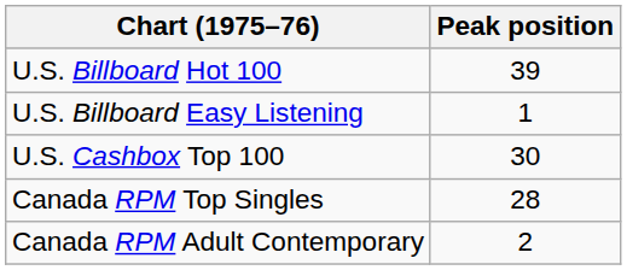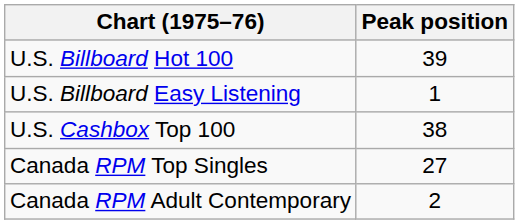 <table class="wikitable sortable">
 <tr>
 <th>Chart (1975–76)</th>
 <th>Peak position</th>
 </tr>
 <tr>
 <td>U.S. <em><a href='#'>Billboard</a></em> <a href='#'>Hot 100</a></td>
 <td style="text-align:center;">39</td>
 </tr>
 <tr>
 <td>U.S. <em>Billboard</em> <a href='#'>Easy Listening</a></td>
 <td style="text-align:center;">1</td>
 </tr>
 <tr>
 <td>U.S. <em><a href='#'>Cashbox</a></em> Top 100 </td>
-<td style="text-align:center;">30</td>
+<td style="text-align:center;">38</td>
 </tr>
 <tr>
 <td>Canada <a href='#'><em>RPM</em></a> Top Singles</td>
-<td style="text-align:center;">28</td>
+<td style="text-align:center;">27</td>
 </tr>
 <tr>
 <td>Canada <a href='#'><em>RPM</em></a> Adult Contemporary</td>
 <td style="text-align:center;">2</td>
 </tr>
 </table>
